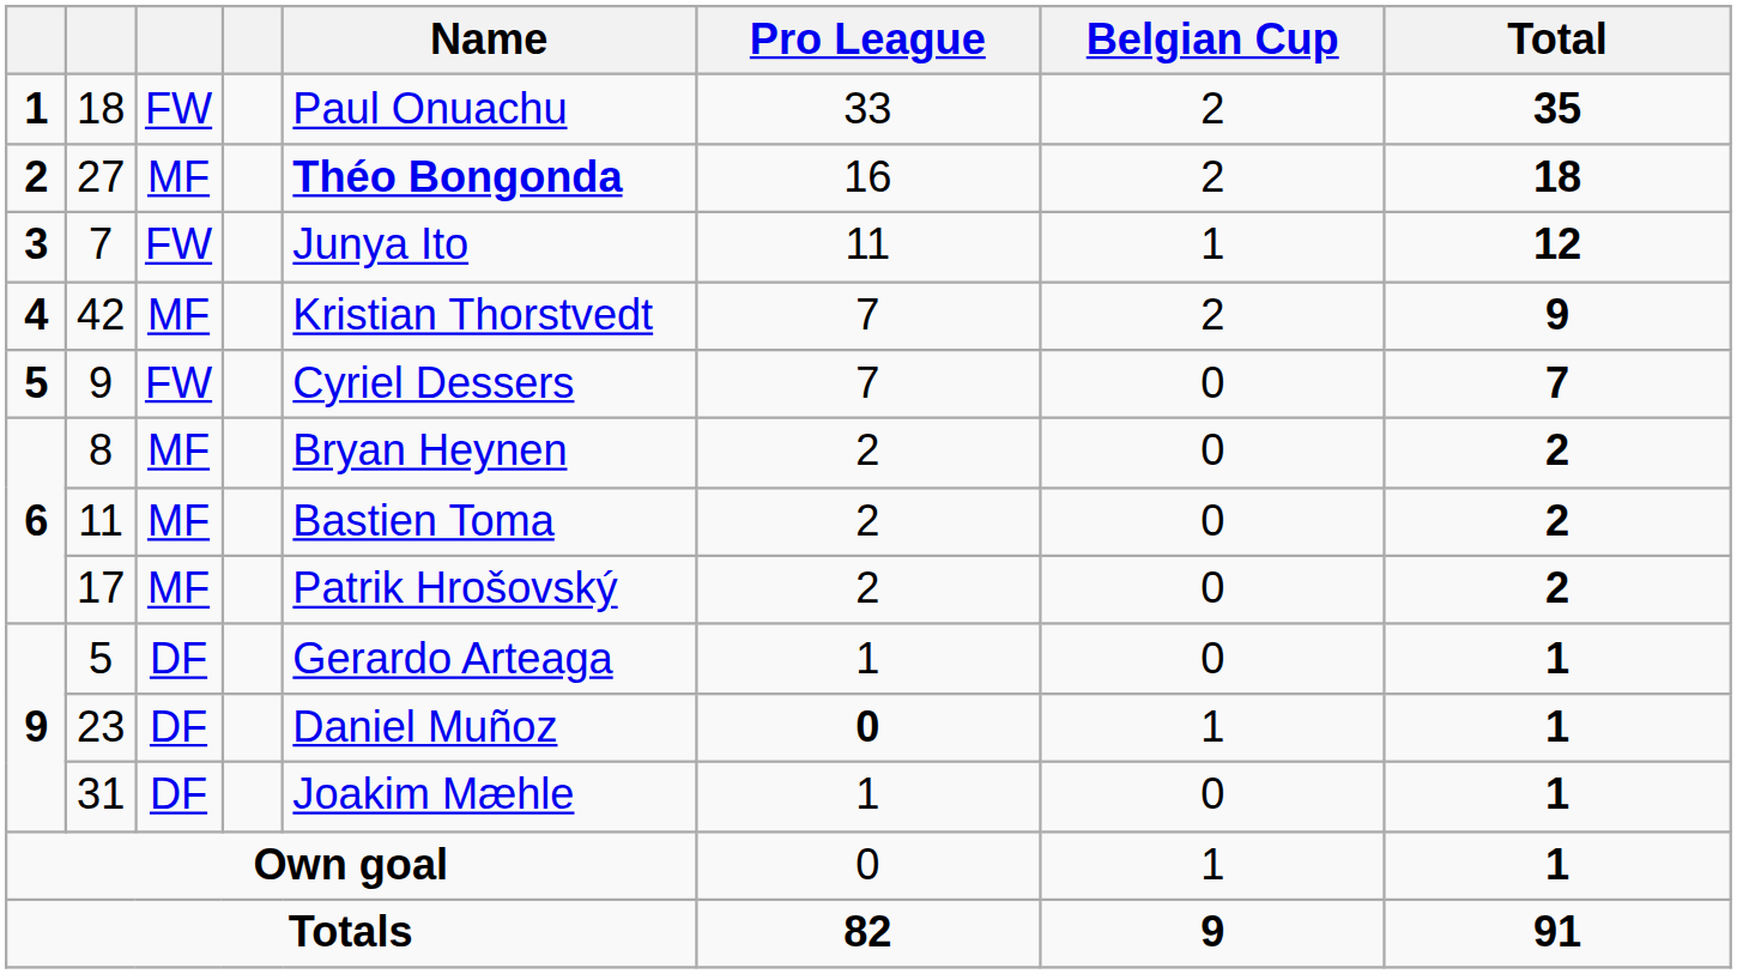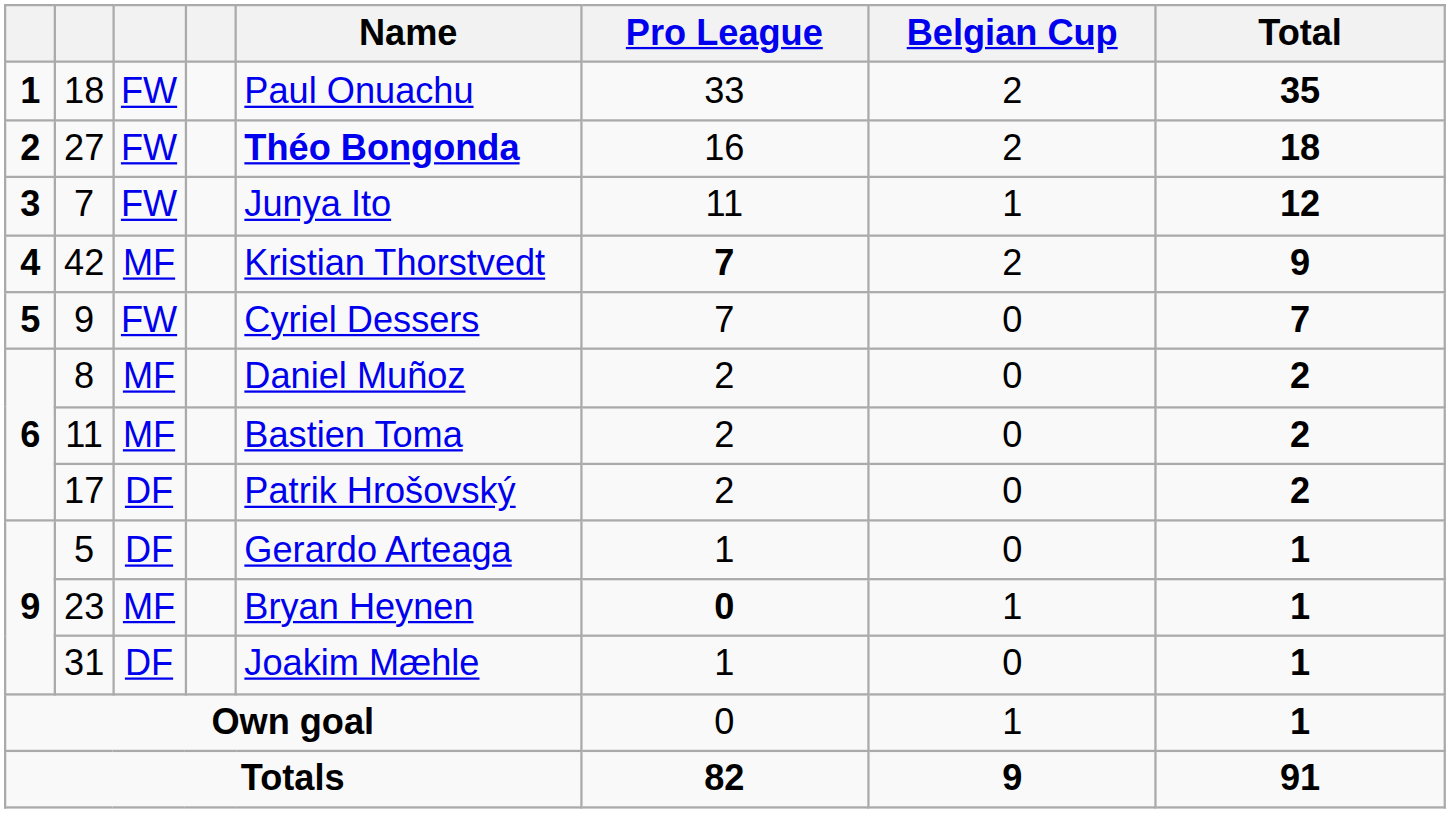 <table class="wikitable" style="text-align:center">
 <tr>
 <th width=15></th>
 <th width=15></th>
 <th width=15></th>
 <th width=15></th>
 <th width=145>Name</th>
 <th width=120><a href='#'>Pro League</a></th>
 <th width=120><a href='#'>Belgian Cup</a></th>
 <th width=120>Total</th>
 </tr>
 <tr>
 <td rowspan="1"><strong>1</strong></td>
 <td>18</td>
 <td><a href='#'>FW</a></td>
 <td></td>
 <td align=left><a href='#'>Paul Onuachu</a></td>
 <td>33</td>
 <td>2</td>
 <td><strong>35</strong></td>
 </tr>
 <tr>
 <td rowspan="1"><strong>2</strong></td>
 <td>27</td>
-<td><a href='#'>MF</a></td>
+<td><a href='#'>FW</a></td>
 <td></td>
 <td align=left><strong><a href='#'>Théo Bongonda</a></strong></td>
 <td>16</td>
 <td>2</td>
 <td><strong>18</strong></td>
 </tr>
 <tr>
 <td rowspan="1"><strong>3</strong></td>
 <td>7</td>
 <td><a href='#'>FW</a></td>
 <td></td>
 <td align=left><a href='#'>Junya Ito</a></td>
 <td>11</td>
 <td>1</td>
 <td><strong>12</strong></td>
 </tr>
 <tr>
 <td rowspan="1"><strong>4</strong></td>
 <td>42</td>
 <td><a href='#'>MF</a></td>
 <td></td>
 <td align=left><a href='#'>Kristian Thorstvedt</a></td>
-<td>7</td>
+<td><strong>7</strong></td>
 <td>2</td>
 <td><strong>9</strong></td>
 </tr>
 <tr>
 <td rowspan="1"><strong>5</strong></td>
 <td>9</td>
 <td><a href='#'>FW</a></td>
 <td></td>
 <td align=left><a href='#'>Cyriel Dessers</a></td>
 <td>7</td>
 <td>0</td>
 <td><strong>7</strong></td>
 </tr>
 <tr>
 <td rowspan="3"><strong>6</strong></td>
 <td>8</td>
 <td><a href='#'>MF</a></td>
 <td></td>
-<td align=left><a href='#'>Bryan Heynen</a></td>
+<td align=left><a href='#'>Daniel Muñoz</a></td>
 <td>2</td>
 <td>0</td>
 <td><strong>2</strong></td>
 </tr>
 <tr>
 <td>11</td>
 <td><a href='#'>MF</a></td>
 <td></td>
 <td align=left><a href='#'>Bastien Toma</a></td>
 <td>2</td>
 <td>0</td>
 <td><strong>2</strong></td>
 </tr>
 <tr>
 <td>17</td>
-<td><a href='#'>MF</a></td>
+<td><a href='#'>DF</a></td>
 <td></td>
 <td align=left><a href='#'>Patrik Hrošovský</a></td>
 <td>2</td>
 <td>0</td>
 <td><strong>2</strong></td>
 </tr>
 <tr>
 <td rowspan=3><strong>9</strong></td>
 <td>5</td>
 <td><a href='#'>DF</a></td>
 <td></td>
 <td align=left><a href='#'>Gerardo Arteaga</a></td>
 <td>1</td>
 <td>0</td>
 <td><strong>1</strong></td>
 </tr>
 <tr>
 <td>23</td>
-<td><a href='#'>DF</a></td>
+<td><a href='#'>MF</a></td>
 <td></td>
-<td align=left><a href='#'>Daniel Muñoz</a></td>
+<td align=left><a href='#'>Bryan Heynen</a></td>
 <td><strong>0</strong></td>
 <td>1</td>
 <td><strong>1</strong></td>
 </tr>
 <tr>
 <td>31</td>
 <td><a href='#'>DF</a></td>
 <td></td>
 <td align=left><a href='#'>Joakim Mæhle</a></td>
 <td>1</td>
 <td>0</td>
 <td><strong>1</strong></td>
 </tr>
 <tr>
 <td colspan="5"><strong>Own goal</strong></td>
 <td>0</td>
 <td>1</td>
 <td><strong>1</strong></td>
 </tr>
 <tr>
 <td colspan=5><strong>Totals</strong></td>
 <td><strong>82</strong></td>
 <td><strong>9</strong></td>
 <td><strong>91</strong></td>
 </tr>
 </table>
